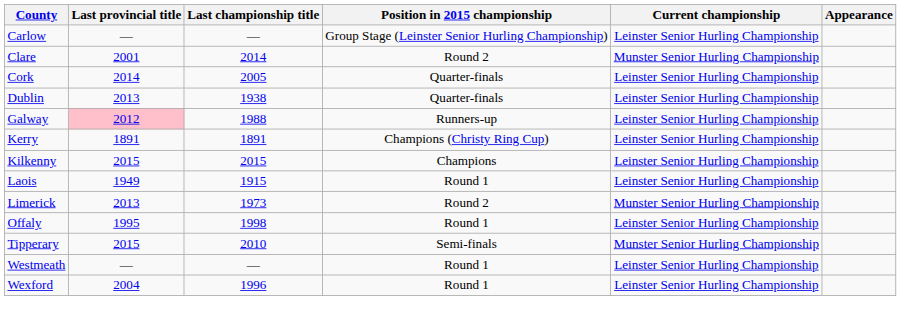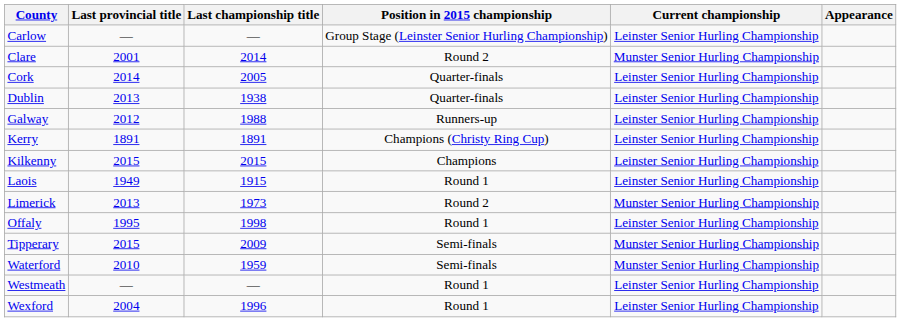 <table class="wikitable sortable" style="text-align:center">
 <tr>
 <th><a href='#'>County</a></th>
 <th>Last provincial title</th>
 <th>Last championship title</th>
 <th>Position in <a href='#'>2015</a> championship</th>
 <th>Current championship</th>
 <th>Appearance</th>
 </tr>
 <tr>
 <td style="text-align:left"> <a href='#'>Carlow</a></td>
 <td>—</td>
 <td>—</td>
 <td>Group Stage (<a href='#'>Leinster Senior Hurling Championship</a>)</td>
 <td><a href='#'>Leinster Senior Hurling Championship</a></td>
 <td></td>
 </tr>
 <tr>
 <td style="text-align:left"> <a href='#'>Clare</a></td>
 <td><a href='#'>2001</a></td>
 <td><a href='#'>2014</a></td>
 <td>Round 2</td>
 <td><a href='#'>Munster Senior Hurling Championship</a></td>
 <td></td>
 </tr>
 <tr>
 <td style="text-align:left"> <a href='#'>Cork</a></td>
 <td><a href='#'>2014</a></td>
 <td><a href='#'>2005</a></td>
 <td>Quarter-finals</td>
 <td><a href='#'>Leinster Senior Hurling Championship</a></td>
 <td></td>
 </tr>
 <tr>
 <td style="text-align:left"> <a href='#'>Dublin</a></td>
 <td><a href='#'>2013</a></td>
 <td><a href='#'>1938</a></td>
 <td>Quarter-finals</td>
 <td><a href='#'>Leinster Senior Hurling Championship</a></td>
 <td></td>
 </tr>
 <tr>
 <td style="text-align:left"> <a href='#'>Galway</a></td>
-<td style="background: pink;"><a href='#'>2012</a></td>
+<td><a href='#'>2012</a></td>
 <td><a href='#'>1988</a></td>
 <td>Runners-up</td>
 <td><a href='#'>Leinster Senior Hurling Championship</a></td>
 <td></td>
 </tr>
 <tr>
 <td style="text-align:left"><a href='#'>Kerry</a></td>
 <td><a href='#'>1891</a></td>
 <td><a href='#'>1891</a></td>
 <td>Champions (<a href='#'>Christy Ring Cup</a>)</td>
 <td><a href='#'>Leinster Senior Hurling Championship</a></td>
 <td></td>
 </tr>
 <tr>
 <td style="text-align:left"> <a href='#'>Kilkenny</a></td>
 <td><a href='#'>2015</a></td>
 <td><a href='#'>2015</a></td>
 <td>Champions</td>
 <td><a href='#'>Leinster Senior Hurling Championship</a></td>
 <td></td>
 </tr>
 <tr>
 <td style="text-align:left"> <a href='#'>Laois</a></td>
 <td><a href='#'>1949</a></td>
 <td><a href='#'>1915</a></td>
 <td>Round 1</td>
 <td><a href='#'>Leinster Senior Hurling Championship</a></td>
 <td></td>
 </tr>
 <tr>
 <td style="text-align:left"> <a href='#'>Limerick</a></td>
 <td><a href='#'>2013</a></td>
 <td><a href='#'>1973</a></td>
 <td>Round 2</td>
 <td><a href='#'>Munster Senior Hurling Championship</a></td>
 <td></td>
 </tr>
 <tr>
 <td style="text-align:left"> <a href='#'>Offaly</a></td>
 <td><a href='#'>1995</a></td>
 <td><a href='#'>1998</a></td>
 <td>Round 1</td>
 <td><a href='#'>Leinster Senior Hurling Championship</a></td>
 <td></td>
 </tr>
 <tr>
 <td style="text-align:left"> <a href='#'>Tipperary</a></td>
 <td><a href='#'>2015</a></td>
+<td><a href='#'>2009</a></td>
+<td>Semi-finals</td>
+<td><a href='#'>Munster Senior Hurling Championship</a></td>
+<td></td>
+</tr>
+<tr>
+<td style="text-align:left"> <a href='#'>Waterford</a></td>
 <td><a href='#'>2010</a></td>
+<td><a href='#'>1959</a></td>
 <td>Semi-finals</td>
 <td><a href='#'>Munster Senior Hurling Championship</a></td>
 <td></td>
 </tr>
 <tr>
 <td style="text-align:left"> <a href='#'>Westmeath</a></td>
 <td>—</td>
 <td>—</td>
 <td>Round 1</td>
 <td><a href='#'>Leinster Senior Hurling Championship</a></td>
 <td></td>
 </tr>
 <tr>
 <td style="text-align:left"> <a href='#'>Wexford</a></td>
 <td><a href='#'>2004</a></td>
 <td><a href='#'>1996</a></td>
 <td>Round 1</td>
 <td><a href='#'>Leinster Senior Hurling Championship</a></td>
 <td></td>
 </tr>
 </table>
